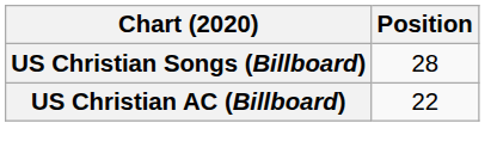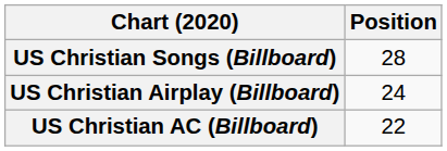 <table class="wikitable plainrowheaders" style="text-align:center">
 <tr>
 <th scope="col">Chart (2020)</th>
 <th scope="col">Position</th>
 </tr>
 <tr>
 <th scope="row">US Christian Songs (<em>Billboard</em>)</th>
 <td>28</td>
 </tr>
 <tr>
+<th scope="row">US Christian Airplay (<em>Billboard</em>)</th>
+<td>24</td>
+</tr>
+<tr>
 <th scope="row">US Christian AC (<em>Billboard</em>)</th>
 <td>22</td>
 </tr>
 </table>
